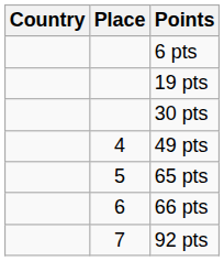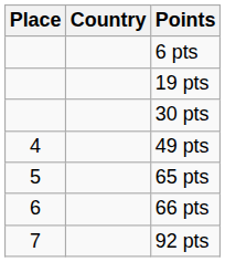 <table class=wikitable>
 <tr>
+<th>Place</th>
 <th>Country</th>
-<th>Place</th>
 <th>Points</th>
 </tr>
 <tr>
+<td align=center></td>
 <td></td>
-<td align=center></td>
 <td>6 pts</td>
 </tr>
 <tr>
+<td align=center></td>
 <td></td>
-<td align=center></td>
 <td>19 pts</td>
 </tr>
 <tr>
+<td align=center></td>
 <td></td>
-<td align=center></td>
 <td>30 pts</td>
 </tr>
 <tr>
+<td align=center>4</td>
 <td></td>
-<td align=center>4</td>
 <td>49 pts</td>
 </tr>
 <tr>
+<td align=center>5</td>
 <td></td>
-<td align=center>5</td>
 <td>65 pts</td>
 </tr>
 <tr>
+<td align=center>6</td>
 <td></td>
-<td align=center>6</td>
 <td>66 pts</td>
 </tr>
 <tr>
+<td align=center>7</td>
 <td></td>
-<td align=center>7</td>
 <td>92 pts</td>
 </tr>
 </table>
